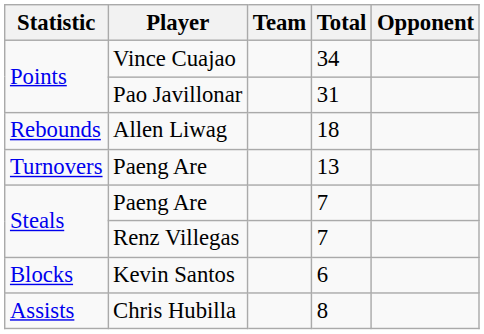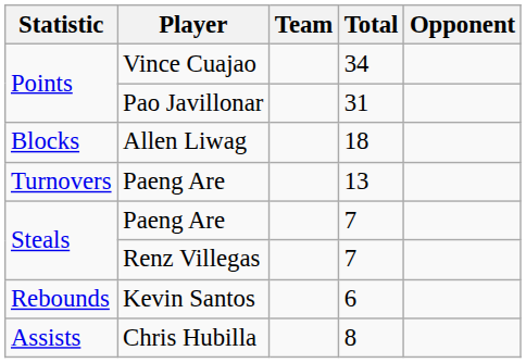 <table class="wikitable">
 <tr>
 <th>Statistic</th>
 <th>Player</th>
 <th>Team</th>
 <th>Total</th>
 <th>Opponent</th>
 </tr>
 <tr>
 <td rowspan="2"><a href='#'>Points</a></td>
 <td>Vince Cuajao</td>
 <td></td>
 <td>34</td>
 <td></td>
 </tr>
 <tr>
 <td>Pao Javillonar</td>
 <td></td>
 <td>31</td>
 <td></td>
 </tr>
 <tr>
-<td><a href='#'>Rebounds</a></td>
+<td><a href='#'>Blocks</a></td>
 <td>Allen Liwag</td>
 <td></td>
 <td>18</td>
 <td></td>
 </tr>
 <tr>
 <td><a href='#'>Turnovers</a></td>
 <td>Paeng Are</td>
 <td></td>
 <td>13</td>
 <td></td>
 </tr>
 <tr>
 <td rowspan="2"><a href='#'>Steals</a></td>
 <td>Paeng Are</td>
 <td></td>
 <td>7</td>
 <td></td>
 </tr>
 <tr>
 <td>Renz Villegas</td>
 <td></td>
 <td>7</td>
 <td></td>
 </tr>
 <tr>
-<td><a href='#'>Blocks</a></td>
+<td><a href='#'>Rebounds</a></td>
 <td>Kevin Santos</td>
 <td></td>
 <td>6</td>
 <td></td>
 </tr>
 <tr>
 <td><a href='#'>Assists</a></td>
 <td>Chris Hubilla</td>
 <td></td>
 <td>8</td>
 <td></td>
 </tr>
 </table>
